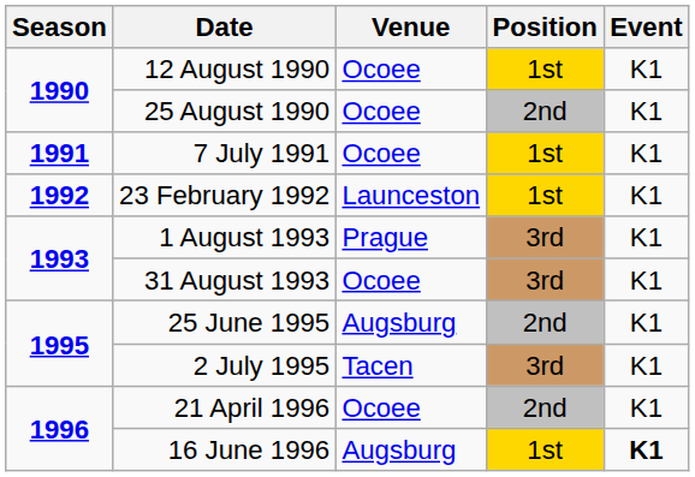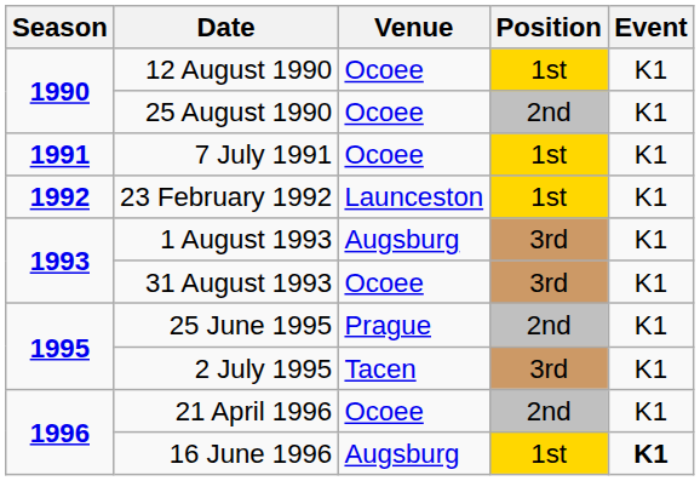 <table class="wikitable" style="text-align:center; font-size:95%;">
 <tr>
 <th>Season</th>
 <th>Date</th>
 <th>Venue</th>
 <th>Position</th>
 <th>Event</th>
 </tr>
 <tr>
 <td rowspan=2><strong><a href='#'>1990</a></strong></td>
 <td align=right>12 August 1990</td>
 <td align=left><a href='#'>Ocoee</a></td>
 <td bgcolor=gold>1st</td>
 <td>K1</td>
 </tr>
 <tr>
 <td align=right>25 August 1990</td>
 <td align=left><a href='#'>Ocoee</a></td>
 <td bgcolor=silver>2nd</td>
 <td>K1</td>
 </tr>
 <tr>
 <td><strong><a href='#'>1991</a></strong></td>
 <td align=right>7 July 1991</td>
 <td align=left><a href='#'>Ocoee</a></td>
 <td bgcolor=gold>1st</td>
 <td>K1</td>
 </tr>
 <tr>
 <td><strong><a href='#'>1992</a></strong></td>
 <td align=right>23 February 1992</td>
 <td align=left><a href='#'>Launceston</a></td>
 <td bgcolor=gold>1st</td>
 <td>K1</td>
 </tr>
 <tr>
 <td rowspan=2><strong><a href='#'>1993</a></strong></td>
 <td align=right>1 August 1993</td>
-<td align=left><a href='#'>Prague</a></td>
+<td align=left><a href='#'>Augsburg</a></td>
 <td bgcolor=cc9966>3rd</td>
 <td>K1</td>
 </tr>
 <tr>
 <td align=right>31 August 1993</td>
 <td align=left><a href='#'>Ocoee</a></td>
 <td bgcolor=cc9966>3rd</td>
 <td>K1</td>
 </tr>
 <tr>
 <td rowspan=2><strong><a href='#'>1995</a></strong></td>
 <td align=right>25 June 1995</td>
-<td align=left><a href='#'>Augsburg</a></td>
+<td align=left><a href='#'>Prague</a></td>
 <td bgcolor=silver>2nd</td>
 <td>K1</td>
 </tr>
 <tr>
 <td align=right>2 July 1995</td>
 <td align=left><a href='#'>Tacen</a></td>
 <td bgcolor=cc9966>3rd</td>
 <td>K1</td>
 </tr>
 <tr>
 <td rowspan=2><strong><a href='#'>1996</a></strong></td>
 <td align=right>21 April 1996</td>
 <td align=left><a href='#'>Ocoee</a></td>
 <td bgcolor=silver>2nd</td>
 <td>K1</td>
 </tr>
 <tr>
 <td align=right>16 June 1996</td>
 <td align=left><a href='#'>Augsburg</a></td>
 <td bgcolor=gold>1st</td>
 <td><strong>K1</strong></td>
 </tr>
 </table>
